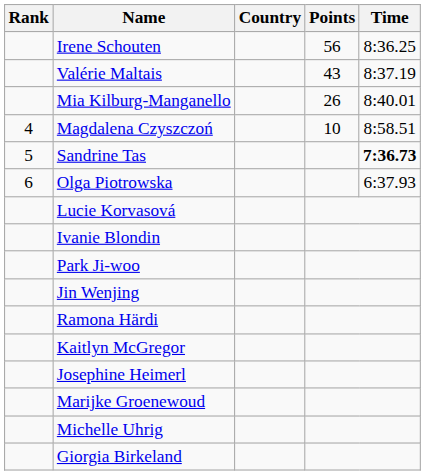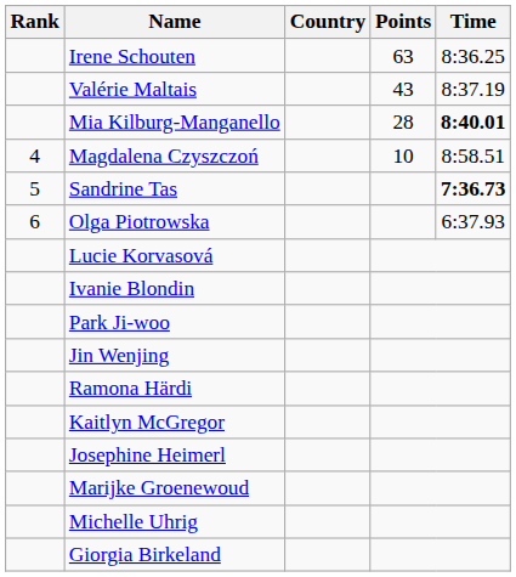 <table class="wikitable sortable" style="text-align:center">
 <tr>
 <th>Rank</th>
 <th>Name</th>
 <th>Country</th>
 <th>Points</th>
 <th>Time</th>
 </tr>
 <tr>
 <td></td>
 <td align=left><a href='#'>Irene Schouten</a></td>
 <td align=left></td>
-<td>56</td>
+<td>63</td>
 <td>8:36.25</td>
 </tr>
 <tr>
 <td></td>
 <td align=left><a href='#'>Valérie Maltais</a></td>
 <td align=left></td>
 <td>43</td>
 <td>8:37.19</td>
 </tr>
 <tr>
 <td></td>
 <td align=left><a href='#'>Mia Kilburg-Manganello</a></td>
 <td align=left></td>
-<td>26</td>
-<td>8:40.01</td>
+<td>28</td>
+<td><strong>8:40.01</strong></td>
 </tr>
 <tr>
 <td>4</td>
 <td align=left><a href='#'>Magdalena Czyszczoń</a></td>
 <td align=left></td>
 <td>10</td>
 <td>8:58.51</td>
 </tr>
 <tr>
 <td>5</td>
 <td align=left><a href='#'>Sandrine Tas</a></td>
 <td align=left></td>
 <td></td>
 <td><strong>7:36.73</strong></td>
 </tr>
 <tr>
 <td>6</td>
 <td align=left><a href='#'>Olga Piotrowska</a></td>
 <td align=left></td>
 <td></td>
 <td>6:37.93</td>
 </tr>
 <tr>
 <td></td>
 <td align=left><a href='#'>Lucie Korvasová</a></td>
 <td align=left></td>
 <td colspan=2></td>
 </tr>
 <tr>
 <td></td>
 <td align=left><a href='#'>Ivanie Blondin</a></td>
 <td align=left></td>
 <td colspan=2></td>
 </tr>
 <tr>
 <td></td>
 <td align=left><a href='#'>Park Ji-woo</a></td>
 <td align=left></td>
 <td colspan=2></td>
 </tr>
 <tr>
 <td></td>
 <td align=left><a href='#'>Jin Wenjing</a></td>
 <td align=left></td>
 <td colspan=2></td>
 </tr>
 <tr>
 <td></td>
 <td align=left><a href='#'>Ramona Härdi</a></td>
 <td align=left></td>
 <td colspan=2></td>
 </tr>
 <tr>
 <td></td>
 <td align=left><a href='#'>Kaitlyn McGregor</a></td>
 <td align=left></td>
 <td colspan=2></td>
 </tr>
 <tr>
 <td></td>
 <td align=left><a href='#'>Josephine Heimerl</a></td>
 <td align=left></td>
 <td colspan=2></td>
 </tr>
 <tr>
 <td></td>
 <td align=left><a href='#'>Marijke Groenewoud</a></td>
 <td align=left></td>
 <td colspan=2></td>
 </tr>
 <tr>
 <td></td>
 <td align=left><a href='#'>Michelle Uhrig</a></td>
 <td align=left></td>
 <td colspan=2></td>
 </tr>
 <tr>
 <td></td>
 <td align=left><a href='#'>Giorgia Birkeland</a></td>
 <td align=left></td>
 <td colspan=2></td>
 </tr>
 </table>
